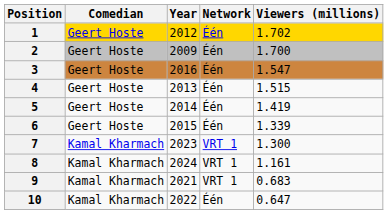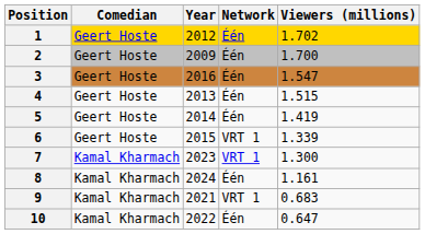 <table class="wikitable">
 <tr>
 <th>Position</th>
 <th>Comedian</th>
 <th>Year</th>
 <th>Network</th>
 <th>Viewers (millions)</th>
 </tr>
 <tr>
 <th>1</th>
 <td style="background-color: #FFD700;"><a href='#'>Geert Hoste</a></td>
 <td style="background-color: #FFD700;">2012</td>
 <td style="background-color: #FFD700;"><a href='#'>Één</a></td>
 <td style="background-color: #FFD700;">1.702</td>
 </tr>
 <tr>
 <th>2</th>
 <td style="background-color: #C0C0C0;">Geert Hoste</td>
 <td style="background-color: #C0C0C0;">2009</td>
 <td style="background-color: #C0C0C0;">Één</td>
 <td style="background-color: #C0C0C0;">1.700</td>
 </tr>
 <tr>
 <th>3</th>
 <td style="background-color: #CD853F;">Geert Hoste</td>
 <td style="background-color: #CD853F;">2016</td>
 <td style="background-color: #CD853F;">Één</td>
 <td style="background-color: #CD853F;">1.547</td>
 </tr>
 <tr>
 <th>4</th>
 <td>Geert Hoste</td>
 <td>2013</td>
 <td>Één</td>
 <td>1.515</td>
 </tr>
 <tr>
 <th>5</th>
 <td>Geert Hoste</td>
 <td>2014</td>
 <td>Één</td>
 <td>1.419</td>
 </tr>
 <tr>
 <th>6</th>
 <td>Geert Hoste</td>
 <td>2015</td>
-<td>Één</td>
+<td>VRT 1</td>
 <td>1.339</td>
 </tr>
 <tr>
 <th>7</th>
 <td><a href='#'>Kamal Kharmach</a></td>
 <td>2023</td>
 <td><a href='#'>VRT 1</a></td>
 <td>1.300</td>
 </tr>
 <tr>
 <th>8</th>
 <td>Kamal Kharmach</td>
 <td>2024</td>
-<td>VRT 1</td>
+<td>Één</td>
 <td>1.161</td>
 </tr>
 <tr>
 <th>9</th>
 <td>Kamal Kharmach</td>
 <td>2021</td>
 <td>VRT 1</td>
 <td>0.683</td>
 </tr>
 <tr>
 <th>10</th>
 <td>Kamal Kharmach</td>
 <td>2022</td>
 <td>Één</td>
 <td>0.647</td>
 </tr>
 </table>
